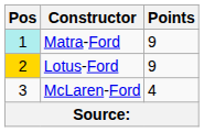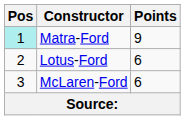 <table class="wikitable" style="font-size: 95%;">
 <tr>
 <th>Pos</th>
 <th>Constructor</th>
 <th>Points</th>
 </tr>
 <tr>
 <td align="center" style="background: paleturquoise;">1</td>
 <td> <a href='#'>Matra</a>-<a href='#'>Ford</a></td>
 <td align="left">9</td>
 </tr>
 <tr>
-<td align="center" style="background: gold;">2</td>
+<td align="center">2</td>
 <td> <a href='#'>Lotus</a>-<a href='#'>Ford</a></td>
-<td align="left">9</td>
+<td align="left">6</td>
 </tr>
 <tr>
 <td align="center">3</td>
 <td> <a href='#'>McLaren</a>-<a href='#'>Ford</a></td>
-<td align="left">4</td>
+<td align="left">6</td>
 </tr>
 <tr>
 <th colspan=4>Source: </th>
 </tr>
 </table>
